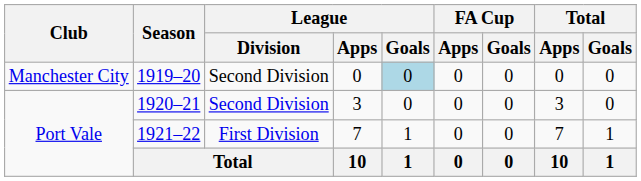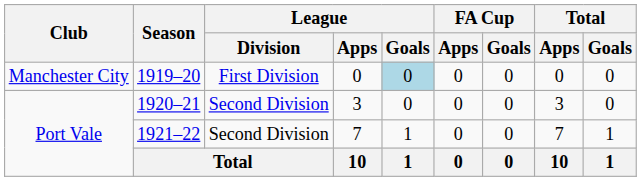 <table class="wikitable" style="text-align: center;">
 <tr>
 <th rowspan="2">Club</th>
 <th rowspan="2">Season</th>
 <th colspan="3">League</th>
 <th colspan="2">FA Cup</th>
 <th colspan="2">Total</th>
 </tr>
 <tr>
 <th>Division</th>
 <th>Apps</th>
 <th>Goals</th>
 <th>Apps</th>
 <th>Goals</th>
 <th>Apps</th>
 <th>Goals</th>
 </tr>
 <tr>
 <td><a href='#'>Manchester City</a></td>
 <td><a href='#'>1919–20</a></td>
-<td>Second Division</td>
+<td><a href='#'>First Division</a></td>
 <td>0</td>
 <td style="background: lightblue;">0</td>
 <td>0</td>
 <td>0</td>
 <td>0</td>
 <td>0</td>
 </tr>
 <tr>
 <td rowspan="3"><a href='#'>Port Vale</a></td>
 <td><a href='#'>1920–21</a></td>
 <td><a href='#'>Second Division</a></td>
 <td>3</td>
 <td>0</td>
 <td>0</td>
 <td>0</td>
 <td>3</td>
 <td>0</td>
 </tr>
 <tr>
 <td><a href='#'>1921–22</a></td>
-<td><a href='#'>First Division</a></td>
+<td>Second Division</td>
 <td>7</td>
 <td>1</td>
 <td>0</td>
 <td>0</td>
 <td>7</td>
 <td>1</td>
 </tr>
 <tr>
 <th colspan="2">Total</th>
 <th>10</th>
 <th>1</th>
 <th>0</th>
 <th>0</th>
 <th>10</th>
 <th>1</th>
 </tr>
 </table>
